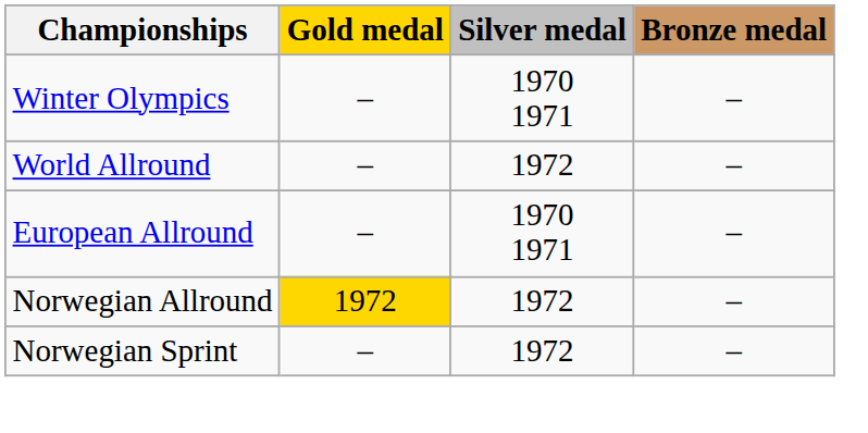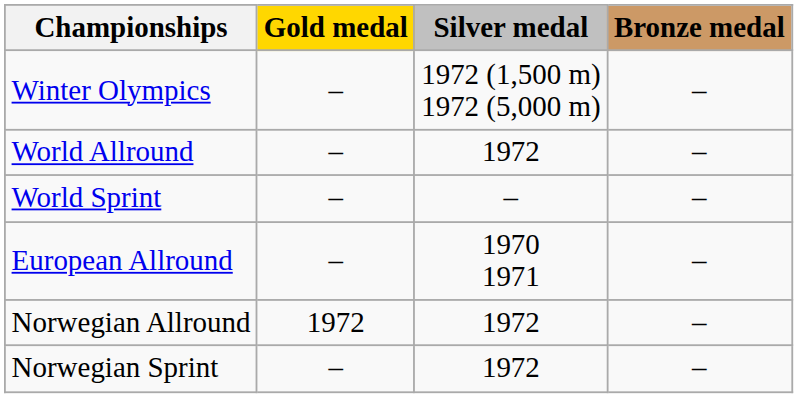 <table class="wikitable">
 <tr>
 <th>Championships</th>
 <td align=center bgcolor=gold><strong>Gold medal</strong></td>
 <td align=center bgcolor=silver><strong>Silver medal</strong></td>
 <td align=center bgcolor=cc9966><strong>Bronze medal</strong></td>
 </tr>
 <tr align="center">
 <td align="left"><a href='#'>Winter Olympics</a></td>
 <td>–</td>
-<td>1970 <br> 1971</td>
+<td>1972 (1,500 m) <br> 1972 (5,000 m)</td>
 <td>–</td>
 </tr>
 <tr align="center">
 <td align="left"><a href='#'>World Allround</a></td>
 <td>–</td>
 <td>1972</td>
+<td>–</td>
+</tr>
+<tr align="center">
+<td align="left"><a href='#'>World Sprint</a></td>
+<td>–</td>
+<td>–</td>
 <td>–</td>
 </tr>
 <tr align="center">
 <td align="left"><a href='#'>European Allround</a></td>
 <td>–</td>
 <td>1970 <br> 1971</td>
 <td>–</td>
 </tr>
 <tr align="center">
 <td align="left">Norwegian Allround</td>
-<td style="background: gold;">1972</td>
+<td>1972</td>
 <td>1972</td>
 <td>–</td>
 </tr>
 <tr align="center">
 <td align="left">Norwegian Sprint</td>
 <td>–</td>
 <td>1972</td>
 <td>–</td>
 </tr>
 </table>
